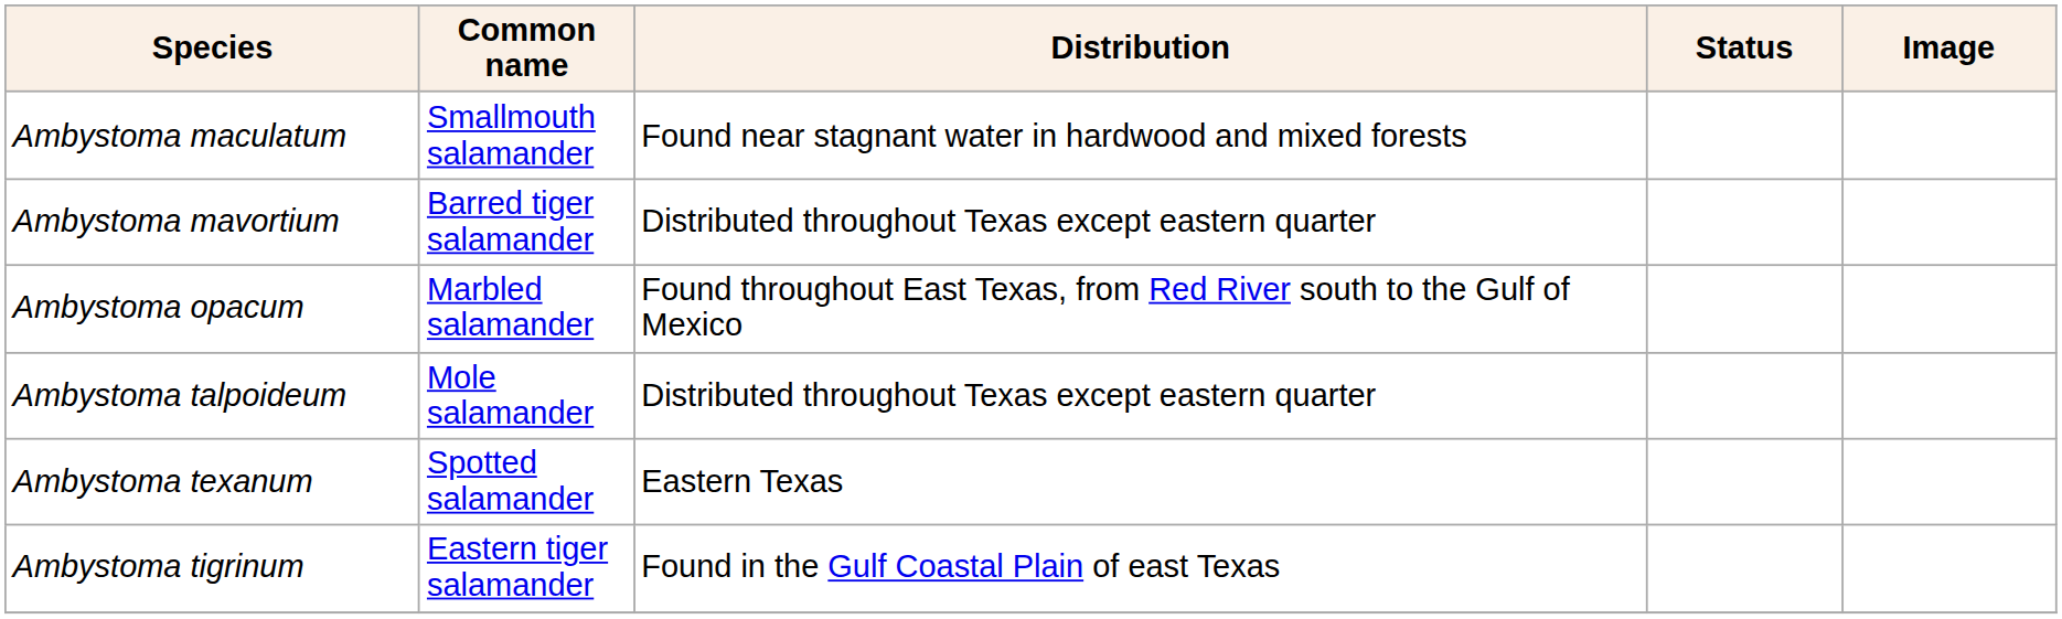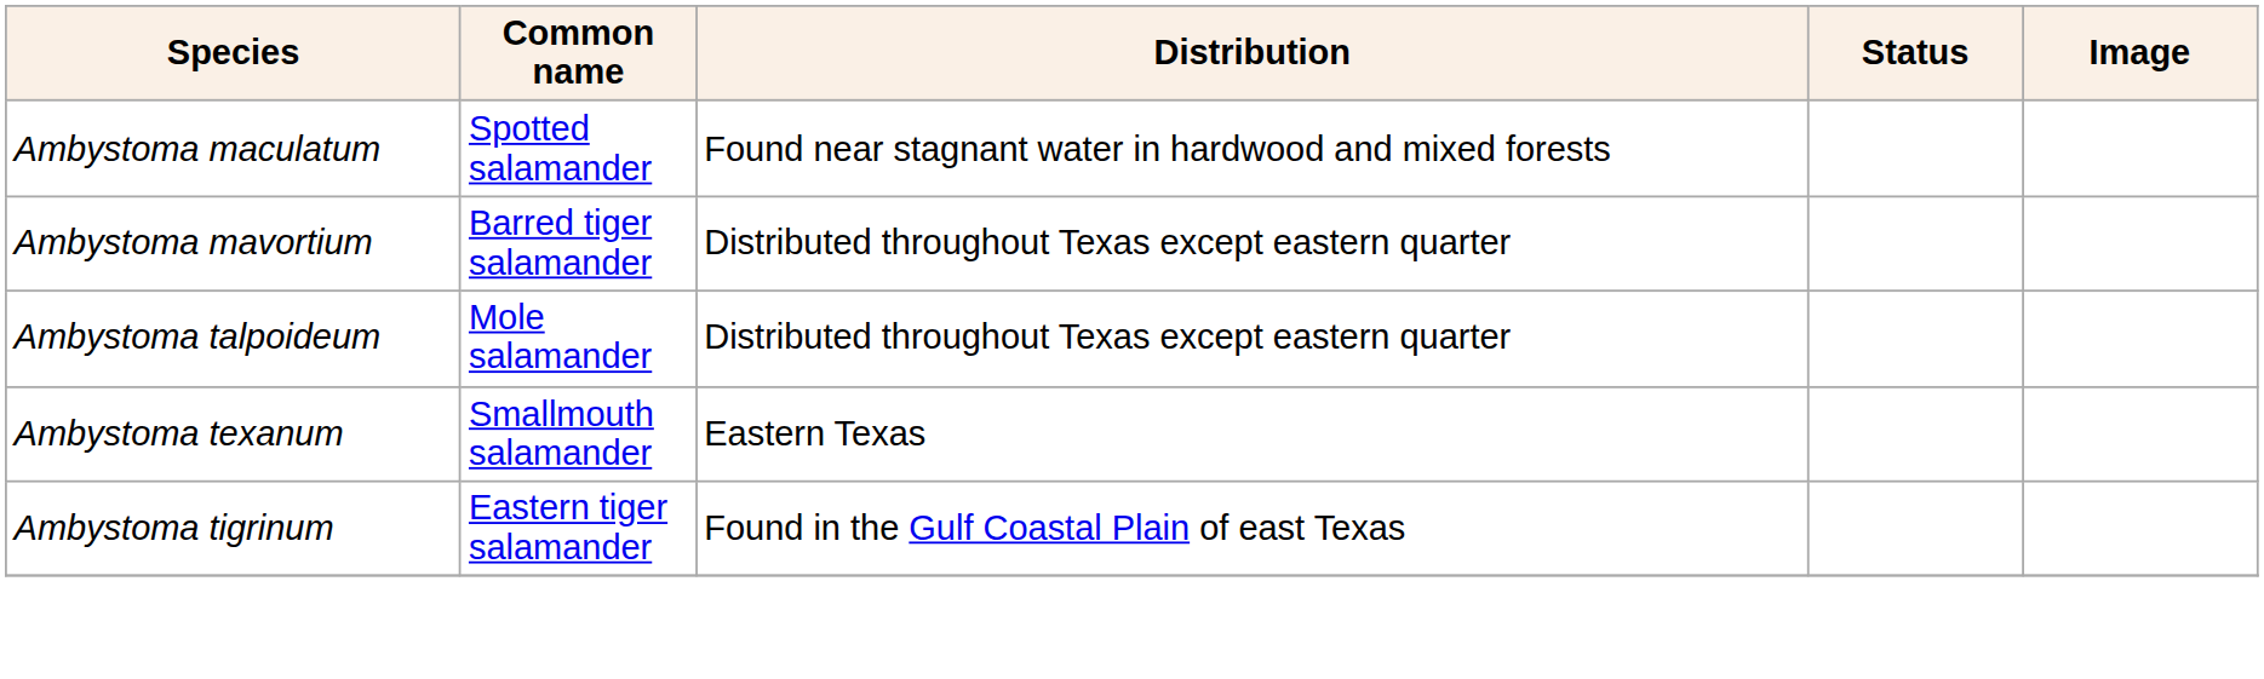 <table class="sortable wikitable plainrowheaders" border="0" style="background:#ffffff" align="top" class="sortable wikitable">
 <tr –>
 <th scope="col" style="background-color:Linen; color:Black" width=200 px>Species</th>
 <th scope="col" style="background-color:Linen; color:Black" width=100 px>Common name</th>
 <th scope="col" style="background:Linen; color:Black" width=500 px>Distribution</th>
 <th scope="col" style="background-color:Linen; color:Black" width=90 px>Status</th>
 <th scope="col" style="background:Linen; color:Black" width=100 px>Image</th>
 </tr>
 <tr>
 <td !scope="row" style="background:#ffffff"><em>Ambystoma maculatum</em></td>
-<td><a href='#'>Smallmouth salamander</a></td>
+<td><a href='#'>Spotted salamander</a></td>
 <td>Found near stagnant water in hardwood and mixed forests</td>
 <td style="text-align:center;"></td>
 <td></td>
 </tr>
 <tr>
 <td !scope="row" style="background:#ffffff"><em>Ambystoma mavortium</em></td>
 <td><a href='#'>Barred tiger salamander</a></td>
 <td>Distributed throughout Texas except eastern quarter</td>
 <td style="text-align:center;"></td>
 <td></td>
 </tr>
 <tr>
-<td !scope="row" style="background:#ffffff"><em>Ambystoma opacum</em></td>
-<td><a href='#'>Marbled salamander</a></td>
-<td>Found throughout East Texas, from <a href='#'>Red River</a> south to the Gulf of Mexico</td>
-<td style="text-align:center;"></td>
-<td></td>
-</tr>
-<tr>
 <td !scope="row" style="background:#ffffff"><em>Ambystoma talpoideum</em></td>
 <td><a href='#'>Mole salamander</a></td>
 <td>Distributed throughout Texas except eastern quarter</td>
 <td style="text-align:center;"></td>
 <td></td>
 </tr>
 <tr>
 <td !scope="row" style="background:#ffffff"><em>Ambystoma texanum</em></td>
-<td><a href='#'>Spotted salamander</a></td>
+<td><a href='#'>Smallmouth salamander</a></td>
 <td>Eastern Texas</td>
 <td style="text-align:center;"></td>
 <td></td>
 </tr>
 <tr>
 <td !scope="row" style="background:#ffffff"><em>Ambystoma tigrinum</em></td>
 <td><a href='#'>Eastern tiger salamander</a></td>
 <td>Found in the <a href='#'>Gulf Coastal Plain</a> of east Texas</td>
 <td style="text-align:center;"></td>
 <td></td>
 </tr>
 <tr>
 </tr>
 </table>
